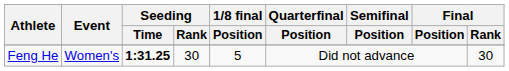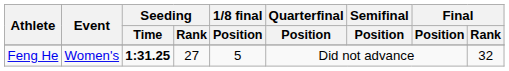 <table class=wikitable style=font-size:90%;text-align:center>
 <tr>
 <th rowspan=2>Athlete</th>
 <th rowspan=2>Event</th>
 <th colspan=2>Seeding</th>
 <th>1/8 final</th>
 <th>Quarterfinal</th>
 <th>Semifinal</th>
 <th colspan=2>Final</th>
 </tr>
 <tr style=font-size:95%>
 <th>Time</th>
 <th>Rank</th>
 <th>Position</th>
 <th>Position</th>
 <th>Position</th>
 <th>Position</th>
 <th>Rank</th>
 </tr>
 <tr>
 </tr>
 <tr align=center>
 <td align=left><a href='#'>Feng He</a></td>
 <td align=left><a href='#'>Women's</a></td>
 <td><strong>1:31.25</strong></td>
-<td>30</td>
+<td>27</td>
 <td>5</td>
 <td colspan=3>Did not advance</td>
-<td>30</td>
+<td>32</td>
 </tr>
 </table>
